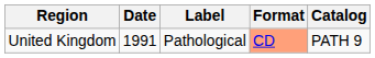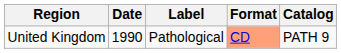 <table class="wikitable">
 <tr>
 <th>Region</th>
 <th>Date</th>
 <th>Label</th>
 <th>Format</th>
 <th>Catalog</th>
 </tr>
 <tr>
 <td>United Kingdom</td>
-<td>1991</td>
+<td>1990</td>
 <td>Pathological</td>
 <td style="background: lightsalmon;"><a href='#'>CD</a></td>
 <td>PATH 9</td>
 </tr>
 </table>
